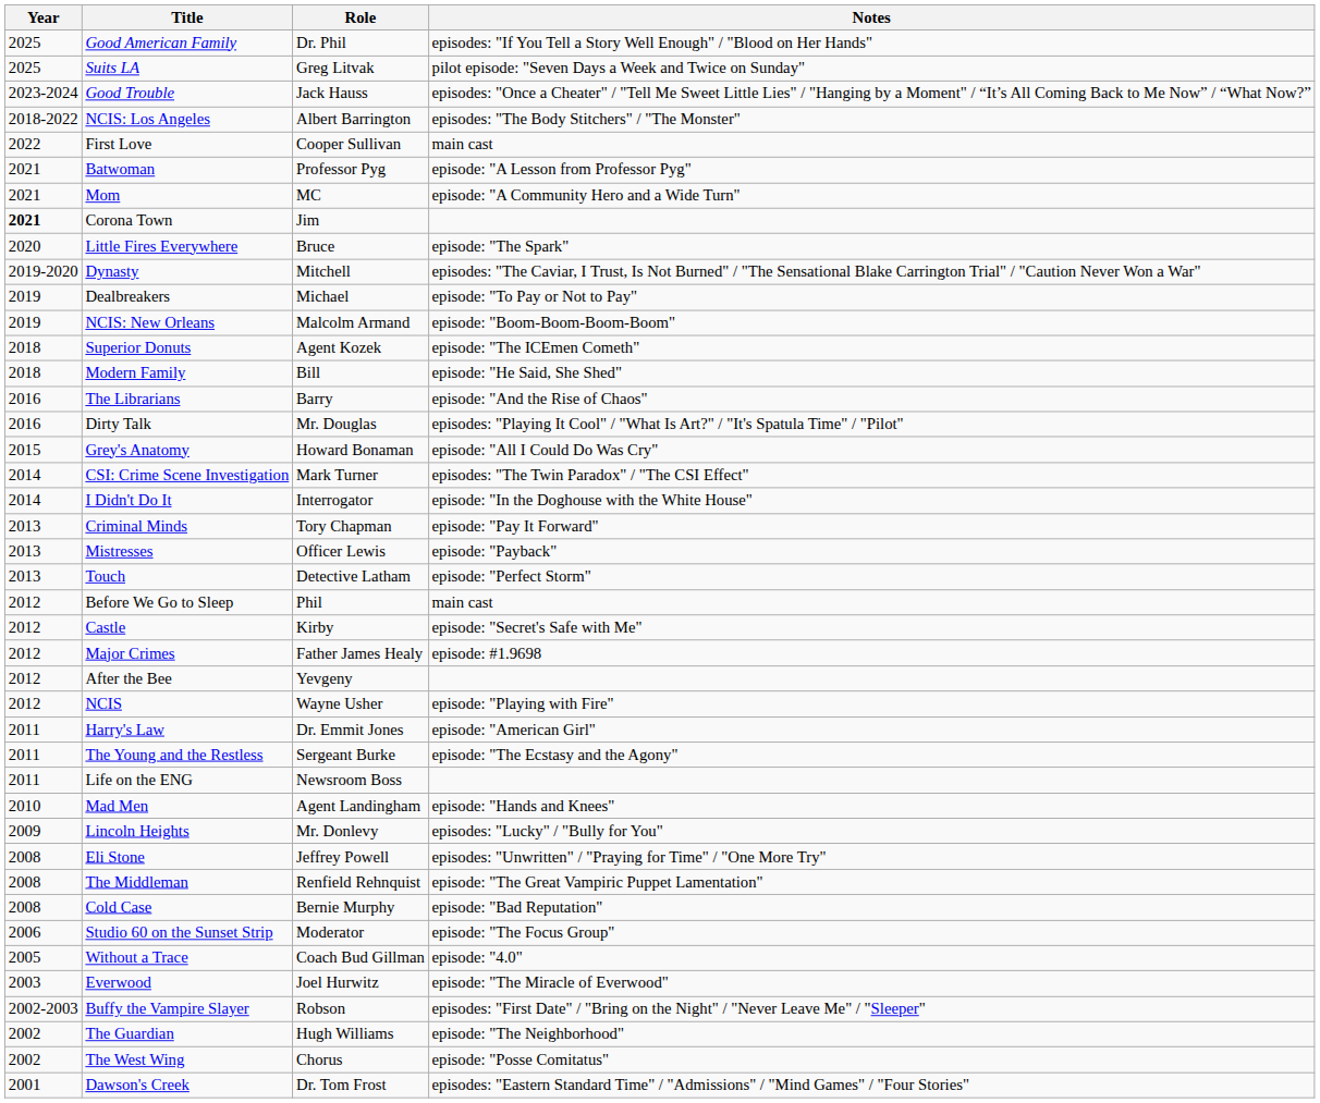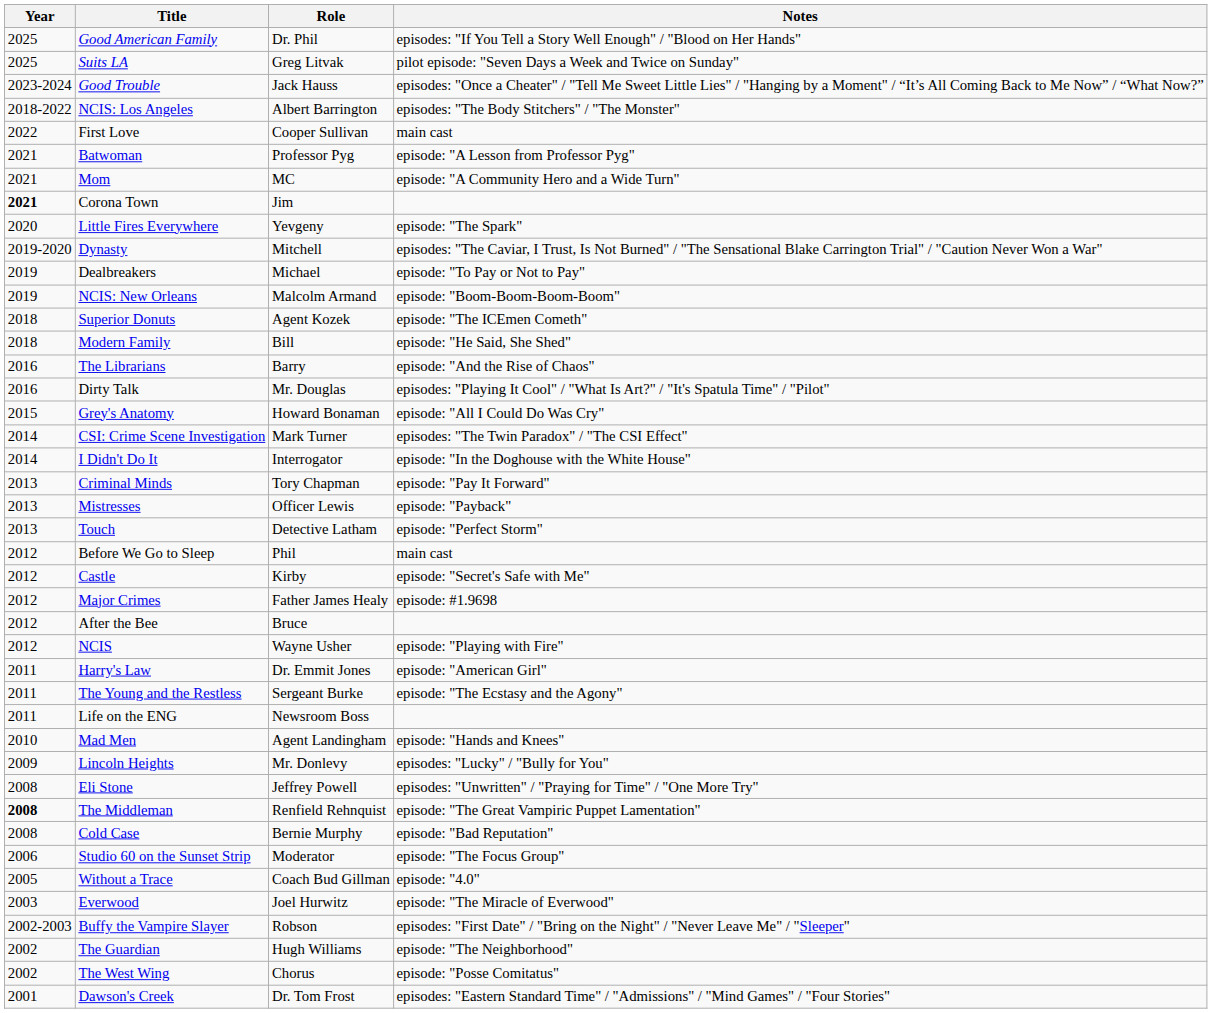 <table class="wikitable">
 <tr>
 <th>Year</th>
 <th>Title</th>
 <th>Role</th>
 <th>Notes</th>
 </tr>
 <tr>
 <td>2025</td>
 <td><em><a href='#'>Good American Family</a></em></td>
 <td>Dr. Phil</td>
 <td>episodes: "If You Tell a Story Well Enough" / "Blood on Her Hands"</td>
 </tr>
 <tr>
 <td>2025</td>
 <td><em><a href='#'>Suits LA</a></em></td>
 <td>Greg Litvak</td>
 <td>pilot episode: "Seven Days a Week and Twice on Sunday"</td>
 </tr>
 <tr>
 <td>2023-2024</td>
 <td><em><a href='#'>Good Trouble</a></td>
 <td>Jack Hauss</td>
 <td>episodes: "Once a Cheater" / "Tell Me Sweet Little Lies" / "Hanging by a Moment" / “It’s All Coming Back to Me Now” / “What Now?”</td>
 </tr>
 <tr>
 <td>2018-2022</td>
 <td></em><a href='#'>NCIS: Los Angeles</a><em></td>
 <td>Albert Barrington</td>
 <td>episodes: "The Body Stitchers" / "The Monster"</td>
 </tr>
 <tr>
 <td>2022</td>
 <td></em>First Love<em></td>
 <td>Cooper Sullivan</td>
 <td>main cast</td>
 </tr>
 <tr>
 <td>2021</td>
 <td></em><a href='#'>Batwoman</a><em></td>
 <td>Professor Pyg</td>
 <td>episode: "A Lesson from Professor Pyg"</td>
 </tr>
 <tr>
 <td>2021</td>
 <td></em><a href='#'>Mom</a><em></td>
 <td>MC</td>
 <td>episode: "A Community Hero and a Wide Turn"</td>
 </tr>
 <tr>
 <td><strong>2021</strong></td>
 <td></em>Corona Town<em></td>
 <td>Jim</td>
 <td></td>
 </tr>
 <tr>
 <td>2020</td>
 <td></em><a href='#'>Little Fires Everywhere</a><em></td>
-<td>Bruce</td>
+<td>Yevgeny</td>
 <td>episode: "The Spark"</td>
 </tr>
 <tr>
 <td>2019-2020</td>
 <td></em><a href='#'>Dynasty</a><em></td>
 <td>Mitchell</td>
 <td>episodes: "The Caviar, I Trust, Is Not Burned" / "The Sensational Blake Carrington Trial" / "Caution Never Won a War"</td>
 </tr>
 <tr>
 <td>2019</td>
 <td></em>Dealbreakers<em></td>
 <td>Michael</td>
 <td>episode: "To Pay or Not to Pay"</td>
 </tr>
 <tr>
 <td>2019</td>
 <td></em><a href='#'>NCIS: New Orleans</a><em></td>
 <td>Malcolm Armand</td>
 <td>episode: "Boom-Boom-Boom-Boom"</td>
 </tr>
 <tr>
 <td>2018</td>
 <td></em><a href='#'>Superior Donuts</a><em></td>
 <td>Agent Kozek</td>
 <td>episode: "The ICEmen Cometh"</td>
 </tr>
 <tr>
 <td>2018</td>
 <td></em><a href='#'>Modern Family</a><em></td>
 <td>Bill</td>
 <td>episode: "He Said, She Shed"</td>
 </tr>
 <tr>
 <td>2016</td>
 <td></em><a href='#'>The Librarians</a><em></td>
 <td>Barry</td>
 <td>episode: "And the Rise of Chaos"</td>
 </tr>
 <tr>
 <td>2016</td>
 <td></em>Dirty Talk<em></td>
 <td>Mr. Douglas</td>
 <td>episodes: "Playing It Cool" / "What Is Art?" / "It's Spatula Time" / "Pilot"</td>
 </tr>
 <tr>
 <td>2015</td>
 <td></em><a href='#'>Grey's Anatomy</a><em></td>
 <td>Howard Bonaman</td>
 <td>episode: "All I Could Do Was Cry"</td>
 </tr>
 <tr>
 <td>2014</td>
 <td></em><a href='#'>CSI: Crime Scene Investigation</a><em></td>
 <td>Mark Turner</td>
 <td>episodes: "The Twin Paradox" / "The CSI Effect"</td>
 </tr>
 <tr>
 <td>2014</td>
 <td></em><a href='#'>I Didn't Do It</a><em></td>
 <td>Interrogator</td>
 <td>episode: "In the Doghouse with the White House"</td>
 </tr>
 <tr>
 <td>2013</td>
 <td></em><a href='#'>Criminal Minds</a><em></td>
 <td>Tory Chapman</td>
 <td>episode: "Pay It Forward"</td>
 </tr>
 <tr>
 <td>2013</td>
 <td></em><a href='#'>Mistresses</a><em></td>
 <td>Officer Lewis</td>
 <td>episode: "Payback"</td>
 </tr>
 <tr>
 <td>2013</td>
 <td></em><a href='#'>Touch</a><em></td>
 <td>Detective Latham</td>
 <td>episode: "Perfect Storm"</td>
 </tr>
 <tr>
 <td>2012</td>
 <td></em>Before We Go to Sleep<em></td>
 <td>Phil</td>
 <td>main cast</td>
 </tr>
 <tr>
 <td>2012</td>
 <td></em><a href='#'>Castle</a><em></td>
 <td>Kirby</td>
 <td>episode: "Secret's Safe with Me"</td>
 </tr>
 <tr>
 <td>2012</td>
 <td></em><a href='#'>Major Crimes</a><em></td>
 <td>Father James Healy</td>
 <td>episode: #1.9698</td>
 </tr>
 <tr>
 <td>2012</td>
 <td></em>After the Bee<em></td>
-<td>Yevgeny</td>
+<td>Bruce</td>
 <td></td>
 </tr>
 <tr>
 <td>2012</td>
 <td></em><a href='#'>NCIS</a><em></td>
 <td>Wayne Usher</td>
 <td>episode: "Playing with Fire"</td>
 </tr>
 <tr>
 <td>2011</td>
 <td></em><a href='#'>Harry's Law</a><em></td>
 <td>Dr. Emmit Jones</td>
 <td>episode: "American Girl"</td>
 </tr>
 <tr>
 <td>2011</td>
 <td></em><a href='#'>The Young and the Restless</a><em></td>
 <td>Sergeant Burke</td>
 <td>episode: "The Ecstasy and the Agony"</td>
 </tr>
 <tr>
 <td>2011</td>
 <td></em>Life on the ENG<em></td>
 <td>Newsroom Boss</td>
 <td></td>
 </tr>
 <tr>
 <td>2010</td>
 <td></em><a href='#'>Mad Men</a><em></td>
 <td>Agent Landingham</td>
 <td>episode: "Hands and Knees"</td>
 </tr>
 <tr>
 <td>2009</td>
 <td></em><a href='#'>Lincoln Heights</a><em></td>
 <td>Mr. Donlevy</td>
 <td>episodes: "Lucky" / "Bully for You"</td>
 </tr>
 <tr>
 <td>2008</td>
 <td></em><a href='#'>Eli Stone</a><em></td>
 <td>Jeffrey Powell</td>
 <td>episodes: "Unwritten" / "Praying for Time" / "One More Try"</td>
 </tr>
 <tr>
-<td>2008</td>
+<td><strong>2008</strong></td>
 <td></em><a href='#'>The Middleman</a><em></td>
 <td>Renfield Rehnquist</td>
 <td>episode: "The Great Vampiric Puppet Lamentation"</td>
 </tr>
 <tr>
 <td>2008</td>
 <td></em><a href='#'>Cold Case</a><em></td>
 <td>Bernie Murphy</td>
 <td>episode: "Bad Reputation"</td>
 </tr>
 <tr>
 <td>2006</td>
 <td></em><a href='#'>Studio 60 on the Sunset Strip</a><em></td>
 <td>Moderator</td>
 <td>episode: "The Focus Group"</td>
 </tr>
 <tr>
 <td>2005</td>
 <td></em><a href='#'>Without a Trace</a><em></td>
 <td>Coach Bud Gillman</td>
 <td>episode: "4.0"</td>
 </tr>
 <tr>
 <td>2003</td>
 <td></em><a href='#'>Everwood</a><em></td>
 <td>Joel Hurwitz</td>
 <td>episode: "The Miracle of Everwood"</td>
 </tr>
 <tr>
 <td>2002-2003</td>
 <td></em><a href='#'>Buffy the Vampire Slayer</a><em></td>
 <td>Robson</td>
 <td>episodes: "First Date" / "Bring on the Night" / "Never Leave Me" / "<a href='#'>Sleeper</a>"</td>
 </tr>
 <tr>
 <td>2002</td>
 <td></em><a href='#'>The Guardian</a><em></td>
 <td>Hugh Williams</td>
 <td>episode: "The Neighborhood"</td>
 </tr>
 <tr>
 <td>2002</td>
 <td></em><a href='#'>The West Wing</a><em></td>
 <td>Chorus</td>
 <td>episode: "Posse Comitatus"</td>
 </tr>
 <tr>
 <td>2001</td>
 <td></em><a href='#'>Dawson's Creek</a><em></td>
 <td>Dr. Tom Frost</td>
 <td>episodes: "Eastern Standard Time" / "Admissions" / "Mind Games" / "Four Stories"</td>
 </tr>
 </table>
